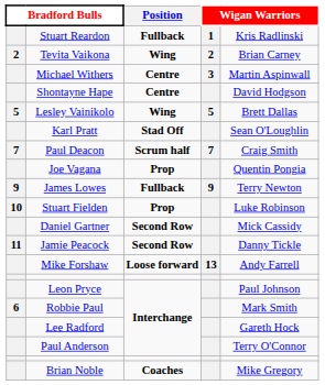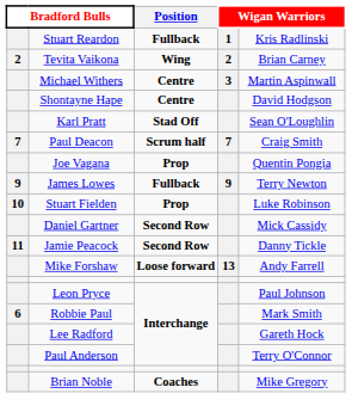 <table class="wikitable" style="float:right; font-size:90%;">
 <tr>
 <th colspan="2"  style="width:138px; background:white; color:red; border:2px solid black;"><strong>Bradford Bulls</strong></th>
 <th><a href='#'>Position</a></th>
 <th colspan="2"  style="width:138px; background:red; color:white; border:2px solid white;"><strong>Wigan Warriors</strong></th>
 </tr>
 <tr style="text-align:center;">
 <th></th>
 <td> <a href='#'>Stuart Reardon</a></td>
 <td><strong>Fullback</strong></td>
 <th>1</th>
 <td> <a href='#'>Kris Radlinski</a></td>
 </tr>
 <tr style="text-align:center;">
 <th>2</th>
 <td> <a href='#'>Tevita Vaikona</a></td>
 <td><strong>Wing</strong></td>
 <th>2</th>
 <td> <a href='#'>Brian Carney</a></td>
 </tr>
 <tr style="text-align:center;">
 <th></th>
 <td> <a href='#'>Michael Withers</a></td>
 <td><strong>Centre</strong></td>
 <th>3</th>
 <td> <a href='#'>Martin Aspinwall</a></td>
 </tr>
 <tr style="text-align:center;">
 <th></th>
 <td> <a href='#'>Shontayne Hape</a></td>
 <td><strong>Centre</strong></td>
 <th></th>
 <td> <a href='#'>David Hodgson</a></td>
-</tr>
-<tr style="text-align:center;">
-<th>5</th>
-<td> <a href='#'>Lesley Vainikolo</a></td>
-<td><strong>Wing</strong></td>
-<th>5</th>
-<td> <a href='#'>Brett Dallas</a></td>
 </tr>
 <tr style="text-align:center;">
 <th></th>
 <td> <a href='#'>Karl Pratt</a></td>
 <td><strong>Stad Off</strong></td>
 <th></th>
 <td> <a href='#'>Sean O'Loughlin</a></td>
 </tr>
 <tr style="text-align:center;">
 <th>7</th>
 <td> <a href='#'>Paul Deacon</a></td>
 <td><strong>Scrum half</strong></td>
 <th>7</th>
 <td> <a href='#'>Craig Smith</a></td>
 </tr>
 <tr style="text-align:center;">
 <th></th>
 <td> <a href='#'>Joe Vagana</a></td>
 <td><strong>Prop</strong></td>
 <th></th>
 <td><a href='#'>Quentin Pongia</a></td>
 </tr>
 <tr style="text-align:center;">
 <th>9</th>
 <td> <a href='#'>James Lowes</a></td>
 <td><strong>Fullback</strong></td>
 <th>9</th>
 <td> <a href='#'>Terry Newton</a></td>
 </tr>
 <tr style="text-align:center;">
 <th>10</th>
 <td> <a href='#'>Stuart Fielden</a></td>
 <td><strong>Prop</strong></td>
 <th></th>
 <td> <a href='#'>Luke Robinson</a></td>
 </tr>
 <tr style="text-align:center;">
 <th></th>
 <td> <a href='#'>Daniel Gartner</a></td>
 <td><strong>Second Row</strong></td>
 <th></th>
 <td> <a href='#'>Mick Cassidy</a></td>
 </tr>
 <tr style="text-align:center;">
 <th>11</th>
 <td> <a href='#'>Jamie Peacock</a></td>
 <td><strong>Second Row</strong></td>
 <th></th>
 <td> <a href='#'>Danny Tickle</a></td>
 </tr>
 <tr style="text-align:center;">
 <th></th>
 <td> <a href='#'>Mike Forshaw</a></td>
 <td><strong>Loose forward</strong></td>
 <th>13</th>
 <td> <a href='#'>Andy Farrell</a></td>
 </tr>
 <tr style="text-align:center;">
 <th></th>
 <td></td>
 <td></td>
 <th></th>
 <td></td>
 </tr>
 <tr style="text-align:center;">
 <th></th>
 <td> <a href='#'>Leon Pryce</a></td>
 <td rowspan=4><strong>Interchange</strong></td>
 <th></th>
 <td> <a href='#'>Paul Johnson</a></td>
 </tr>
 <tr style="text-align:center;">
 <th>6</th>
 <td> <a href='#'>Robbie Paul</a></td>
 <th></th>
 <td> <a href='#'>Mark Smith</a></td>
 </tr>
 <tr style="text-align:center;">
 <th></th>
 <td> <a href='#'>Lee Radford</a></td>
 <th></th>
 <td> <a href='#'>Gareth Hock</a></td>
 </tr>
 <tr style="text-align:center;">
 <th></th>
 <td> <a href='#'>Paul Anderson</a></td>
 <th></th>
 <td> <a href='#'>Terry O'Connor</a></td>
 </tr>
 <tr style="text-align:center;">
 <th></th>
 <td></td>
 <td></td>
 <th></th>
 <td></td>
 </tr>
 <tr style="text-align:center;">
 <th></th>
 <td> <a href='#'>Brian Noble</a></td>
 <td><strong>Coaches</strong></td>
 <th></th>
 <td> <a href='#'>Mike Gregory</a></td>
 </tr>
 </table>
